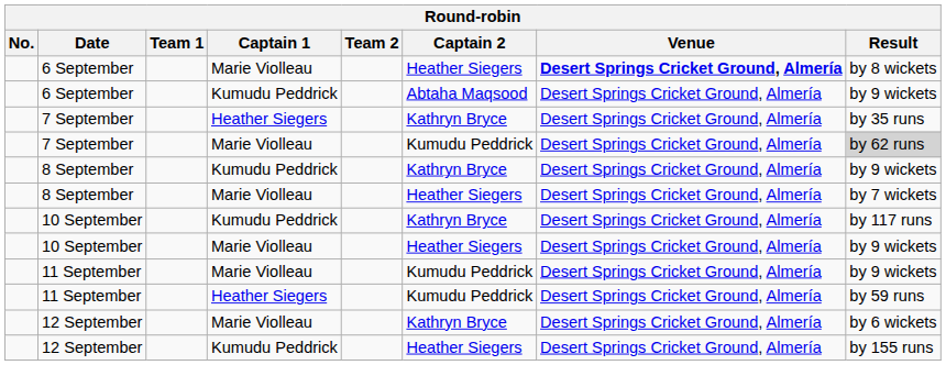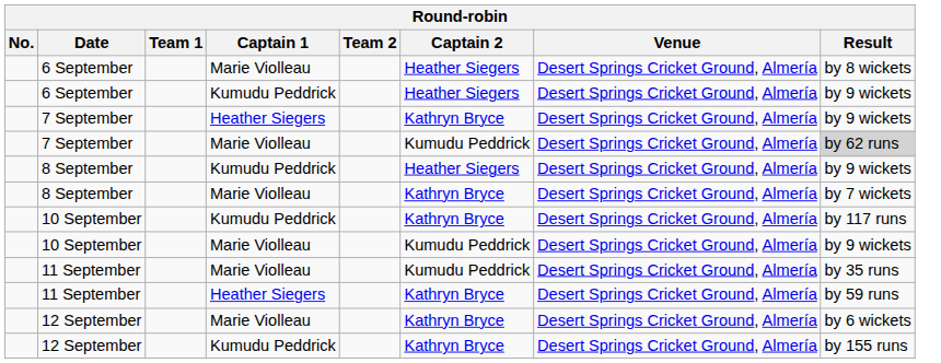 <table class="wikitable">
 <tr>
 <th colspan="9">Round-robin</th>
 </tr>
 <tr>
 <th>No.</th>
 <th>Date</th>
 <th>Team 1</th>
 <th>Captain 1</th>
 <th>Team 2</th>
 <th>Captain 2</th>
 <th>Venue</th>
 <th>Result</th>
 </tr>
 <tr>
 <td></td>
 <td>6 September</td>
 <td></td>
 <td>Marie Violleau</td>
 <td></td>
 <td><a href='#'>Heather Siegers</a></td>
-<td><strong><a href='#'>Desert Springs Cricket Ground</a>, <a href='#'>Almería</a></strong></td>
+<td><a href='#'>Desert Springs Cricket Ground</a>, <a href='#'>Almería</a></td>
 <td> by 8 wickets</td>
 </tr>
 <tr>
 <td></td>
 <td>6 September</td>
 <td></td>
 <td>Kumudu Peddrick</td>
 <td></td>
-<td><a href='#'>Abtaha Maqsood</a></td>
+<td><a href='#'>Heather Siegers</a></td>
 <td><a href='#'>Desert Springs Cricket Ground</a>, <a href='#'>Almería</a></td>
 <td> by 9 wickets</td>
 </tr>
 <tr>
 <td></td>
 <td>7 September</td>
 <td></td>
 <td><a href='#'>Heather Siegers</a></td>
 <td></td>
 <td><a href='#'>Kathryn Bryce</a></td>
 <td><a href='#'>Desert Springs Cricket Ground</a>, <a href='#'>Almería</a></td>
-<td> by 35 runs</td>
+<td> by 9 wickets</td>
 </tr>
 <tr>
 <td></td>
 <td>7 September</td>
 <td></td>
 <td>Marie Violleau</td>
 <td></td>
 <td>Kumudu Peddrick</td>
 <td><a href='#'>Desert Springs Cricket Ground</a>, <a href='#'>Almería</a></td>
 <td style="background: lightgrey;"> by 62 runs</td>
 </tr>
 <tr>
 <td></td>
 <td>8 September</td>
 <td></td>
 <td>Kumudu Peddrick</td>
 <td></td>
-<td><a href='#'>Kathryn Bryce</a></td>
+<td><a href='#'>Heather Siegers</a></td>
 <td><a href='#'>Desert Springs Cricket Ground</a>, <a href='#'>Almería</a></td>
 <td> by 9 wickets</td>
 </tr>
 <tr>
 <td></td>
 <td>8 September</td>
 <td></td>
 <td>Marie Violleau</td>
 <td></td>
-<td><a href='#'>Heather Siegers</a></td>
+<td><a href='#'>Kathryn Bryce</a></td>
 <td><a href='#'>Desert Springs Cricket Ground</a>, <a href='#'>Almería</a></td>
 <td> by 7 wickets</td>
 </tr>
 <tr>
 <td></td>
 <td>10 September</td>
 <td></td>
 <td>Kumudu Peddrick</td>
 <td></td>
 <td><a href='#'>Kathryn Bryce</a></td>
 <td><a href='#'>Desert Springs Cricket Ground</a>, <a href='#'>Almería</a></td>
 <td> by 117 runs</td>
 </tr>
 <tr>
 <td></td>
 <td>10 September</td>
 <td></td>
 <td>Marie Violleau</td>
 <td></td>
-<td><a href='#'>Heather Siegers</a></td>
+<td>Kumudu Peddrick</td>
 <td><a href='#'>Desert Springs Cricket Ground</a>, <a href='#'>Almería</a></td>
 <td> by 9 wickets</td>
 </tr>
 <tr>
 <td></td>
 <td>11 September</td>
 <td></td>
 <td>Marie Violleau</td>
 <td></td>
 <td>Kumudu Peddrick</td>
 <td><a href='#'>Desert Springs Cricket Ground</a>, <a href='#'>Almería</a></td>
-<td> by 9 wickets</td>
+<td> by 35 runs</td>
 </tr>
 <tr>
 <td></td>
 <td>11 September</td>
 <td></td>
 <td><a href='#'>Heather Siegers</a></td>
 <td></td>
-<td>Kumudu Peddrick</td>
+<td><a href='#'>Kathryn Bryce</a></td>
 <td><a href='#'>Desert Springs Cricket Ground</a>, <a href='#'>Almería</a></td>
 <td> by 59 runs</td>
 </tr>
 <tr>
 <td></td>
 <td>12 September</td>
 <td></td>
 <td>Marie Violleau</td>
 <td></td>
 <td><a href='#'>Kathryn Bryce</a></td>
 <td><a href='#'>Desert Springs Cricket Ground</a>, <a href='#'>Almería</a></td>
 <td> by 6 wickets</td>
 </tr>
 <tr>
 <td></td>
 <td>12 September</td>
 <td></td>
 <td>Kumudu Peddrick</td>
 <td></td>
-<td><a href='#'>Heather Siegers</a></td>
+<td><a href='#'>Kathryn Bryce</a></td>
 <td><a href='#'>Desert Springs Cricket Ground</a>, <a href='#'>Almería</a></td>
 <td> by 155 runs</td>
 </tr>
 </table>
